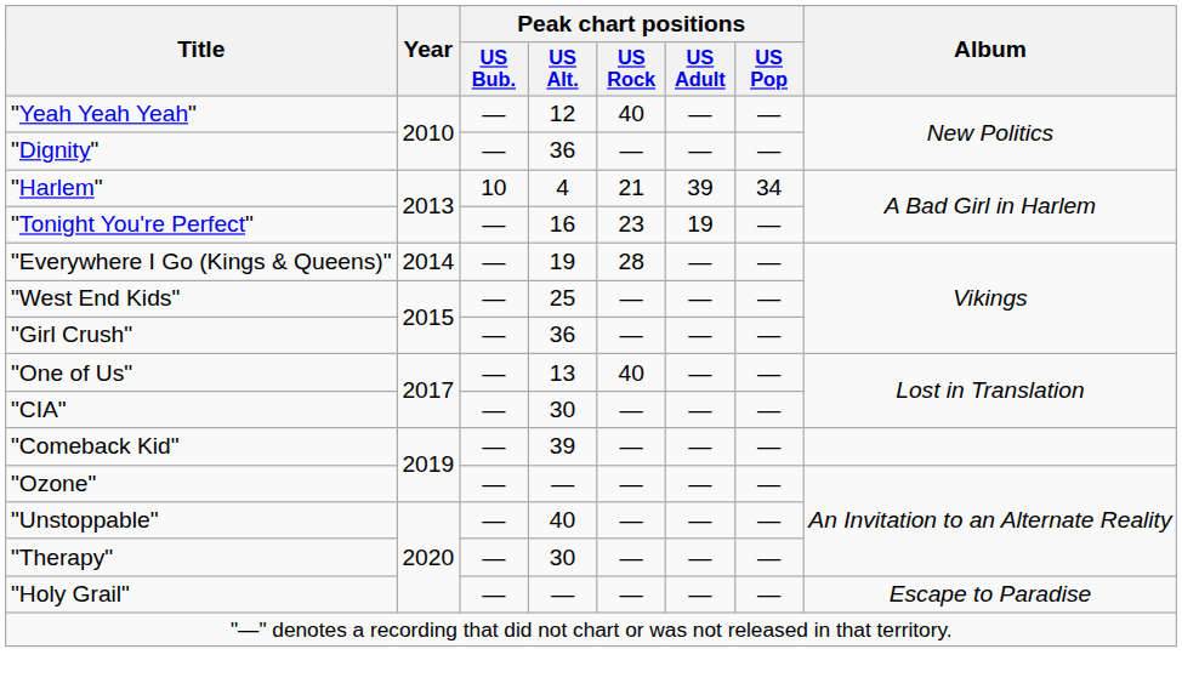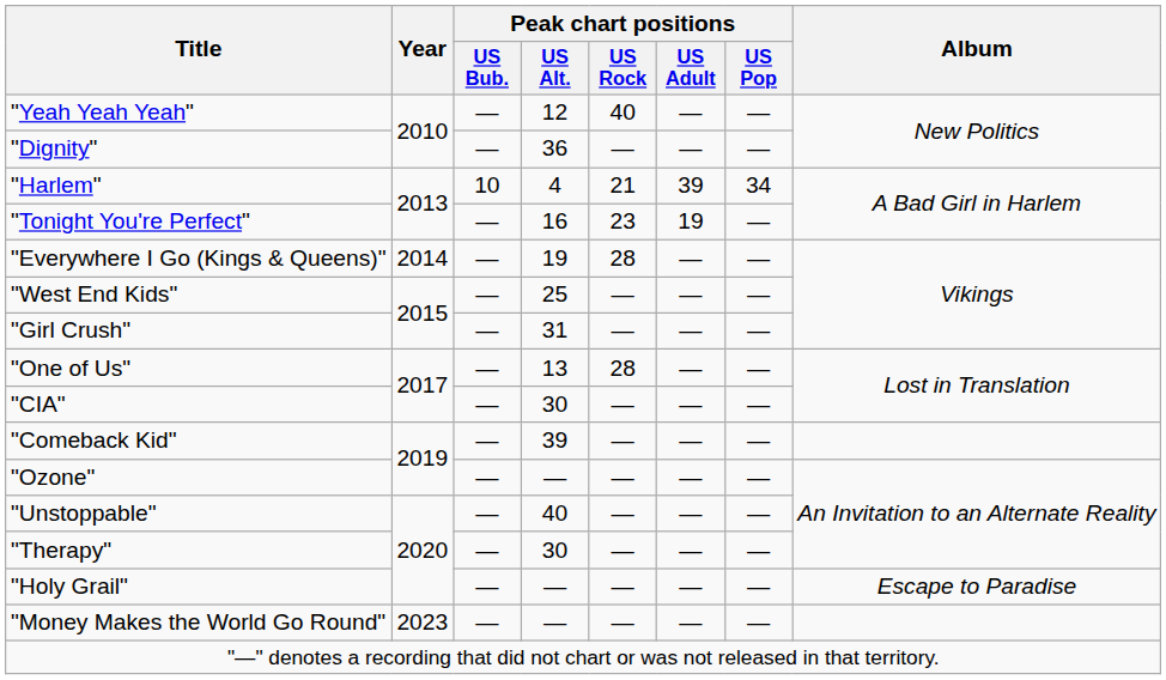 <table class="wikitable plainrowheaders" style="text-align:center;" border="1">
 <tr>
 <th scope="col" rowspan="2">Title</th>
 <th scope="col" rowspan="2">Year</th>
 <th scope="col" colspan="5">Peak chart positions</th>
 <th scope="col" rowspan="2">Album</th>
 </tr>
 <tr>
 <th scope="col" style="width:3em;font-size:85%;"><a href='#'>US<br>Bub.</a><br></th>
 <th scope="col" style="width:3em;font-size:85%;"><a href='#'>US Alt.</a><br></th>
 <th scope="col" style="width:3em;font-size:85%;"><a href='#'>US Rock</a><br></th>
 <th scope="col" style="width:3em;font-size:85%;"><a href='#'>US Adult</a><br></th>
 <th scope="col" style="width:3em;font-size:85%;"><a href='#'>US Pop</a><br></th>
 </tr>
 <tr>
 <td align="left">"<a href='#'>Yeah Yeah Yeah</a>"</td>
 <td rowspan="2">2010</td>
 <td align="center">—</td>
 <td align="center">12</td>
 <td align="center">40</td>
 <td align="center">—</td>
 <td align="center">—</td>
 <td rowspan="2"><em>New Politics</em></td>
 </tr>
 <tr>
 <td align="left">"<a href='#'>Dignity</a>"</td>
 <td align="center">—</td>
 <td align="center">36</td>
 <td align="center">—</td>
 <td align="center">—</td>
 <td align="center">—</td>
 </tr>
 <tr>
 <td align="left">"<a href='#'>Harlem</a>"</td>
 <td rowspan="2">2013</td>
 <td align="center">10</td>
 <td align="center">4</td>
 <td align="center">21</td>
 <td align="center">39</td>
 <td align="center">34</td>
 <td rowspan="2"><em>A Bad Girl in Harlem</em></td>
 </tr>
 <tr>
 <td align="left">"<a href='#'>Tonight You're Perfect</a>"</td>
 <td align="center">—</td>
 <td align="center">16</td>
 <td align="center">23</td>
 <td align="center">19</td>
 <td align="center">—</td>
 </tr>
 <tr>
 <td align="left">"Everywhere I Go (Kings & Queens)"</td>
 <td rowspan="1">2014</td>
 <td align="center">—</td>
 <td align="center">19</td>
 <td align="center">28</td>
 <td align="center">—</td>
 <td align="center">—</td>
 <td rowspan="3"><em>Vikings</em></td>
 </tr>
 <tr>
 <td align="left">"West End Kids"</td>
 <td rowspan="2">2015</td>
 <td align="center">—</td>
 <td align="center">25</td>
 <td align="center">—</td>
 <td align="center">—</td>
 <td align="center">—</td>
 </tr>
 <tr>
 <td align="left">"Girl Crush"</td>
 <td align="center">—</td>
-<td align="center">36</td>
+<td align="center">31</td>
 <td align="center">—</td>
 <td align="center">—</td>
 <td align="center">—</td>
 </tr>
 <tr>
 <td align="left">"One of Us"</td>
 <td rowspan="2">2017</td>
 <td align="center">—</td>
 <td align="center">13</td>
-<td align="center">40</td>
+<td align="center">28</td>
 <td align="center">—</td>
 <td align="center">—</td>
 <td rowspan="2"><em>Lost in Translation</em></td>
 </tr>
 <tr>
 <td align="left">"CIA"</td>
 <td align="center">—</td>
 <td align="center">30</td>
 <td align="center">—</td>
 <td align="center">—</td>
 <td align="center">—</td>
 </tr>
 <tr>
 <td align="left">"Comeback Kid"</td>
 <td rowspan="2">2019</td>
 <td align="center">—</td>
 <td align="center">39</td>
 <td align="center">—</td>
 <td align="center">—</td>
 <td align="center">—</td>
 <td></td>
 </tr>
 <tr>
 <td align="left">"Ozone"</td>
 <td align="center">—</td>
 <td align="center">—</td>
 <td align="center">—</td>
 <td align="center">—</td>
 <td align="center">—</td>
 <td rowspan="3"><em>An Invitation to an Alternate Reality</em></td>
 </tr>
 <tr>
 <td align="left">"Unstoppable"</td>
 <td rowspan="3">2020</td>
 <td align="center">—</td>
 <td align="center">40</td>
 <td align="center">—</td>
 <td align="center">—</td>
 <td align="center">—</td>
 </tr>
 <tr>
 <td align="left">"Therapy"</td>
 <td align="center">—</td>
 <td align="center">30</td>
 <td align="center">—</td>
 <td align="center">—</td>
 <td align="center">—</td>
 </tr>
 <tr>
 <td align="left">"Holy Grail"</td>
 <td align="center">—</td>
 <td align="center">—</td>
 <td align="center">—</td>
 <td align="center">—</td>
 <td align="center">—</td>
 <td><em>Escape to Paradise</em></td>
 </tr>
 <tr>
+<td align="left">"Money Makes the World Go Round" </td>
+<td>2023</td>
+<td align="center">—</td>
+<td align="center">—</td>
+<td align="center">—</td>
+<td align="center">—</td>
+<td align="center">—</td>
+<td></td>
+</tr>
+<tr>
 <td colspan="8" style="font-size:90%">"—" denotes a recording that did not chart or was not released in that territory.</td>
 </tr>
 </table>
